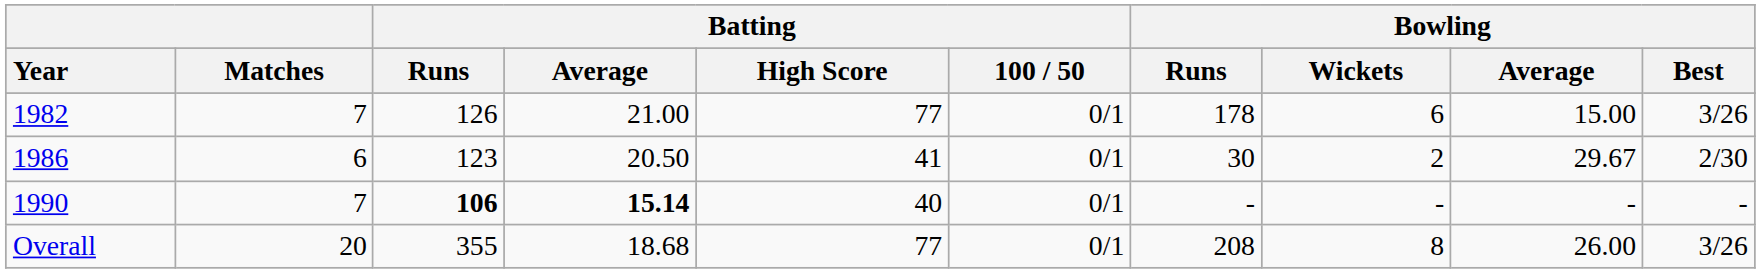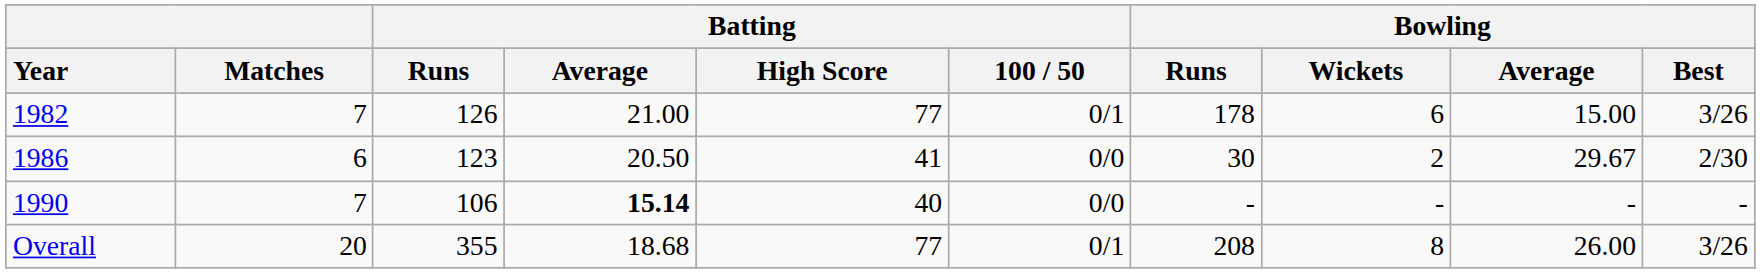 <table class="wikitable" style="margin: 1em auto 1em auto" width="80%">
 <tr>
 <th colspan=2> </th>
 <th colspan=4>Batting</th>
 <th colspan=4>Bowling</th>
 </tr>
 <tr>
 <th style="text-align:left;">Year</th>
 <th>Matches</th>
 <th>Runs</th>
 <th>Average</th>
 <th>High Score</th>
 <th>100 / 50</th>
 <th>Runs</th>
 <th>Wickets</th>
 <th>Average</th>
 <th>Best</th>
 </tr>
 <tr style="text-align:right;">
 <td style="text-align:left;"><a href='#'>1982</a></td>
 <td>7</td>
 <td>126</td>
 <td>21.00</td>
 <td>77</td>
 <td>0/1</td>
 <td>178</td>
 <td>6</td>
 <td>15.00</td>
 <td>3/26</td>
 </tr>
 <tr style="text-align:right;">
 <td style="text-align:left;"><a href='#'>1986</a></td>
 <td>6</td>
 <td>123</td>
 <td>20.50</td>
 <td>41</td>
-<td>0/1</td>
+<td>0/0</td>
 <td>30</td>
 <td>2</td>
 <td>29.67</td>
 <td>2/30</td>
 </tr>
 <tr style="text-align:right;">
 <td style="text-align:left;"><a href='#'>1990</a></td>
 <td>7</td>
-<td><strong>106</strong></td>
+<td>106</td>
 <td><strong>15.14</strong></td>
 <td>40</td>
-<td>0/1</td>
+<td>0/0</td>
 <td>-</td>
 <td>-</td>
 <td>-</td>
 <td>-</td>
 </tr>
 <tr style="text-align:right;">
 <td style="text-align:left;"><a href='#'>Overall</a></td>
 <td>20</td>
 <td>355</td>
 <td>18.68</td>
 <td>77</td>
 <td>0/1</td>
 <td>208</td>
 <td>8</td>
 <td>26.00</td>
 <td>3/26</td>
 </tr>
 </table>
